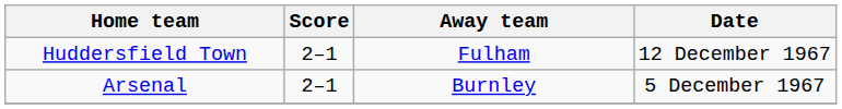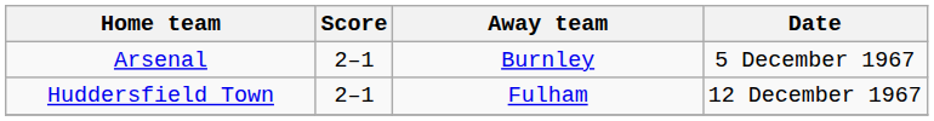 <table class="wikitable" style="text-align:center;">
 <tr>
 <th width=175>Home team</th>
 <th width=20>Score</th>
 <th width=175>Away team</th>
 <th width=125>Date</th>
 </tr>
 <tr>
+<td><a href='#'>Arsenal</a></td>
+<td>2–1</td>
+<td><a href='#'>Burnley</a></td>
+<td>5 December 1967</td>
+</tr>
+<tr>
 <td><a href='#'>Huddersfield Town</a></td>
 <td>2–1</td>
 <td><a href='#'>Fulham</a></td>
 <td>12 December 1967</td>
 </tr>
 <tr>
-<td><a href='#'>Arsenal</a></td>
-<td>2–1</td>
-<td><a href='#'>Burnley</a></td>
-<td>5 December 1967</td>
-</tr>
-<tr>
 </tr>
 </table>
